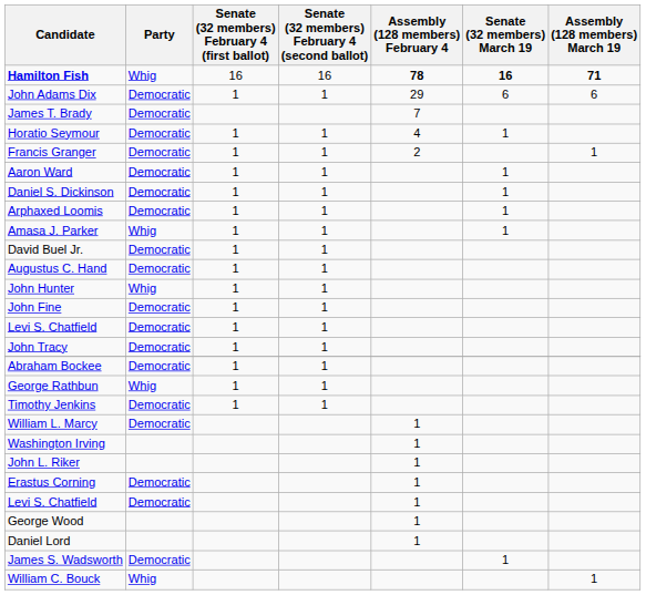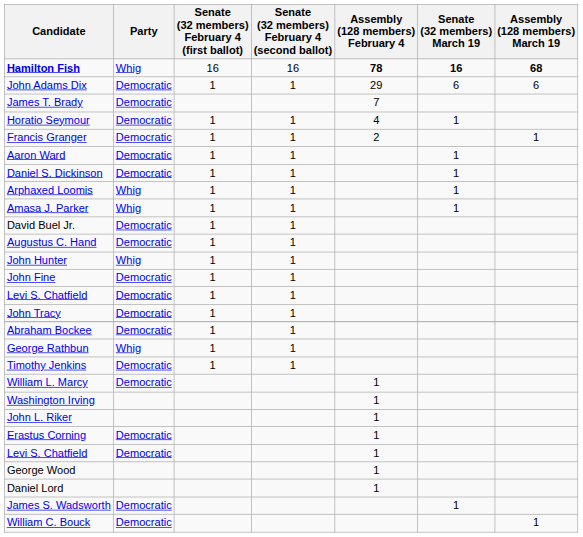 <table class=wikitable>
 <tr>
 <th>Candidate</th>
 <th>Party</th>
 <th>Senate<br>(32 members)<br>February 4<br>(first ballot)</th>
 <th>Senate<br>(32 members)<br>February 4<br>(second ballot)</th>
 <th>Assembly<br>(128 members)<br>February 4</th>
 <th>Senate<br>(32 members)<br>March 19</th>
 <th>Assembly<br>(128 members)<br>March 19</th>
 </tr>
 <tr>
 <td><strong><a href='#'>Hamilton Fish</a></strong></td>
 <td><a href='#'>Whig</a></td>
 <td align=center>16</td>
 <td align=center>16</td>
 <td align=center><strong>78</strong></td>
 <td align=center><strong>16</strong></td>
-<td align=center><strong>71</strong></td>
+<td align=center><strong>68</strong></td>
 </tr>
 <tr>
 <td><a href='#'>John Adams Dix</a></td>
 <td><a href='#'>Democratic</a></td>
 <td align=center>1</td>
 <td align=center>1</td>
 <td align=center>29</td>
 <td align=center>6</td>
 <td align=center>6</td>
 </tr>
 <tr>
 <td><a href='#'>James T. Brady</a></td>
 <td><a href='#'>Democratic</a></td>
 <td></td>
 <td></td>
 <td align=center>7</td>
 <td></td>
 <td></td>
 </tr>
 <tr>
 <td><a href='#'>Horatio Seymour</a></td>
 <td><a href='#'>Democratic</a></td>
 <td align=center>1</td>
 <td align=center>1</td>
 <td align=center>4</td>
 <td align=center>1</td>
 <td></td>
 </tr>
 <tr>
 <td><a href='#'>Francis Granger</a></td>
 <td><a href='#'>Democratic</a></td>
 <td align=center>1</td>
 <td align=center>1</td>
 <td align=center>2</td>
 <td></td>
 <td align=center>1</td>
 </tr>
 <tr>
 <td><a href='#'>Aaron Ward</a></td>
 <td><a href='#'>Democratic</a></td>
 <td align=center>1</td>
 <td align=center>1</td>
 <td></td>
 <td align=center>1</td>
 <td></td>
 </tr>
 <tr>
 <td><a href='#'>Daniel S. Dickinson</a></td>
 <td><a href='#'>Democratic</a></td>
 <td align=center>1</td>
 <td align=center>1</td>
 <td></td>
 <td align=center>1</td>
 <td></td>
 </tr>
 <tr>
 <td><a href='#'>Arphaxed Loomis</a></td>
-<td><a href='#'>Democratic</a></td>
+<td><a href='#'>Whig</a></td>
 <td align=center>1</td>
 <td align=center>1</td>
 <td></td>
 <td align=center>1</td>
 <td></td>
 </tr>
 <tr>
 <td><a href='#'>Amasa J. Parker</a></td>
 <td><a href='#'>Whig</a></td>
 <td align=center>1</td>
 <td align=center>1</td>
 <td></td>
 <td align=center>1</td>
 <td></td>
 </tr>
 <tr>
 <td>David Buel Jr.</td>
 <td><a href='#'>Democratic</a></td>
 <td align=center>1</td>
 <td align=center>1</td>
 <td></td>
 <td></td>
 <td></td>
 </tr>
 <tr>
 <td><a href='#'>Augustus C. Hand</a></td>
 <td><a href='#'>Democratic</a></td>
 <td align=center>1</td>
 <td align=center>1</td>
 <td></td>
 <td></td>
 <td></td>
 </tr>
 <tr>
 <td><a href='#'>John Hunter</a></td>
 <td><a href='#'>Whig</a></td>
 <td align=center>1</td>
 <td align=center>1</td>
 <td></td>
 <td></td>
 <td></td>
 </tr>
 <tr>
 <td><a href='#'>John Fine</a></td>
 <td><a href='#'>Democratic</a></td>
 <td align=center>1</td>
 <td align=center>1</td>
 <td></td>
 <td></td>
 <td></td>
 </tr>
 <tr>
 <td><a href='#'>Levi S. Chatfield</a></td>
 <td><a href='#'>Democratic</a></td>
 <td align=center>1</td>
 <td align=center>1</td>
 <td></td>
 <td></td>
 <td></td>
 </tr>
 <tr>
 <td><a href='#'>John Tracy</a></td>
 <td><a href='#'>Democratic</a></td>
 <td align=center>1</td>
 <td align=center>1</td>
 <td></td>
 <td></td>
 <td></td>
 </tr>
 <tr>
 </tr>
 <tr>
 <td><a href='#'>Abraham Bockee</a></td>
 <td><a href='#'>Democratic</a></td>
 <td align=center>1</td>
 <td align=center>1</td>
 <td></td>
 <td></td>
 <td></td>
 </tr>
 <tr>
 <td><a href='#'>George Rathbun</a></td>
 <td><a href='#'>Whig</a></td>
 <td align=center>1</td>
 <td align=center>1</td>
 <td></td>
 <td></td>
 <td></td>
 </tr>
 <tr>
 <td><a href='#'>Timothy Jenkins</a></td>
 <td><a href='#'>Democratic</a></td>
 <td align=center>1</td>
 <td align=center>1</td>
 <td></td>
 <td></td>
 <td></td>
 </tr>
 <tr>
 <td><a href='#'>William L. Marcy</a></td>
 <td><a href='#'>Democratic</a></td>
 <td></td>
 <td></td>
 <td align=center>1</td>
 <td></td>
 <td></td>
 </tr>
 <tr>
 <td><a href='#'>Washington Irving</a></td>
 <td></td>
 <td></td>
 <td></td>
 <td align=center>1</td>
 <td></td>
 <td></td>
 </tr>
 <tr>
 <td><a href='#'>John L. Riker</a></td>
 <td></td>
 <td></td>
 <td></td>
 <td align=center>1</td>
 <td></td>
 <td></td>
 </tr>
 <tr>
 <td><a href='#'>Erastus Corning</a></td>
 <td><a href='#'>Democratic</a></td>
 <td></td>
 <td></td>
 <td align=center>1</td>
 <td></td>
 <td></td>
 </tr>
 <tr>
 <td><a href='#'>Levi S. Chatfield</a></td>
 <td><a href='#'>Democratic</a></td>
 <td></td>
 <td></td>
 <td align=center>1</td>
 <td></td>
 <td></td>
 </tr>
 <tr>
 <td>George Wood</td>
 <td></td>
 <td></td>
 <td></td>
 <td align=center>1</td>
 <td></td>
 <td></td>
 </tr>
 <tr>
 <td>Daniel Lord</td>
 <td></td>
 <td></td>
 <td></td>
 <td align=center>1</td>
 <td></td>
 <td></td>
 </tr>
 <tr>
 <td><a href='#'>James S. Wadsworth</a></td>
 <td><a href='#'>Democratic</a></td>
 <td></td>
 <td></td>
 <td></td>
 <td align=center>1</td>
 <td></td>
 </tr>
 <tr>
 <td><a href='#'>William C. Bouck</a></td>
-<td><a href='#'>Whig</a></td>
+<td><a href='#'>Democratic</a></td>
 <td></td>
 <td></td>
 <td></td>
 <td></td>
 <td align=center>1</td>
 </tr>
 </table>
